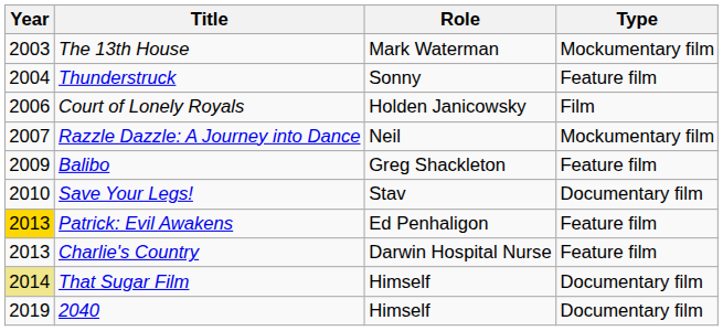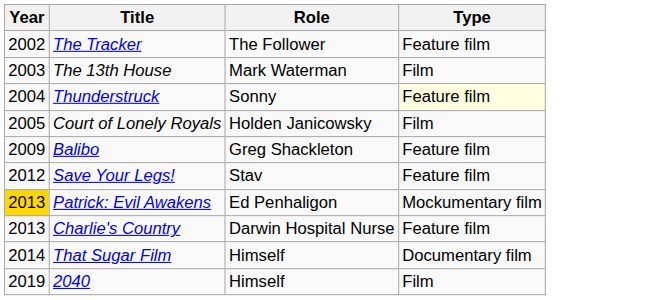 <table class="wikitable">
 <tr>
 <th>Year</th>
 <th>Title</th>
 <th>Role</th>
 <th>Type</th>
 </tr>
 <tr>
+<td>2002</td>
+<td><em><a href='#'>The Tracker</a></em></td>
+<td>The Follower</td>
+<td>Feature film</td>
+</tr>
+<tr>
 <td>2003</td>
 <td><em>The 13th House</em></td>
 <td>Mark Waterman</td>
-<td>Mockumentary film</td>
+<td>Film</td>
 </tr>
 <tr>
 <td>2004</td>
 <td><em><a href='#'>Thunderstruck</a></em></td>
 <td>Sonny</td>
-<td>Feature film</td>
+<td style="background: lightyellow;">Feature film</td>
 </tr>
 <tr>
-<td>2006</td>
+<td>2005</td>
 <td><em>Court of Lonely Royals</em></td>
 <td>Holden Janicowsky</td>
 <td>Film</td>
-</tr>
-<tr>
-<td>2007</td>
-<td><em><a href='#'>Razzle Dazzle: A Journey into Dance</a></em></td>
-<td>Neil</td>
-<td>Mockumentary film</td>
 </tr>
 <tr>
 <td>2009</td>
 <td><em><a href='#'>Balibo</a></em></td>
 <td>Greg Shackleton</td>
 <td>Feature film</td>
 </tr>
 <tr>
-<td>2010</td>
+<td>2012</td>
 <td><em><a href='#'>Save Your Legs!</a></em></td>
 <td>Stav</td>
-<td>Documentary film</td>
+<td>Feature film</td>
 </tr>
 <tr>
 <td style="background: gold;">2013</td>
 <td><em><a href='#'>Patrick: Evil Awakens</a></em></td>
 <td>Ed Penhaligon</td>
-<td>Feature film</td>
+<td>Mockumentary film</td>
 </tr>
 <tr>
 <td>2013</td>
 <td><em><a href='#'>Charlie's Country</a></em></td>
 <td>Darwin Hospital Nurse</td>
 <td>Feature film</td>
 </tr>
 <tr>
-<td style="background: khaki;">2014</td>
+<td>2014</td>
 <td><em><a href='#'>That Sugar Film</a></em></td>
 <td>Himself</td>
 <td>Documentary film</td>
 </tr>
 <tr>
 <td>2019</td>
 <td><em><a href='#'>2040</a></em></td>
 <td>Himself</td>
-<td>Documentary film</td>
+<td>Film</td>
 </tr>
 </table>
